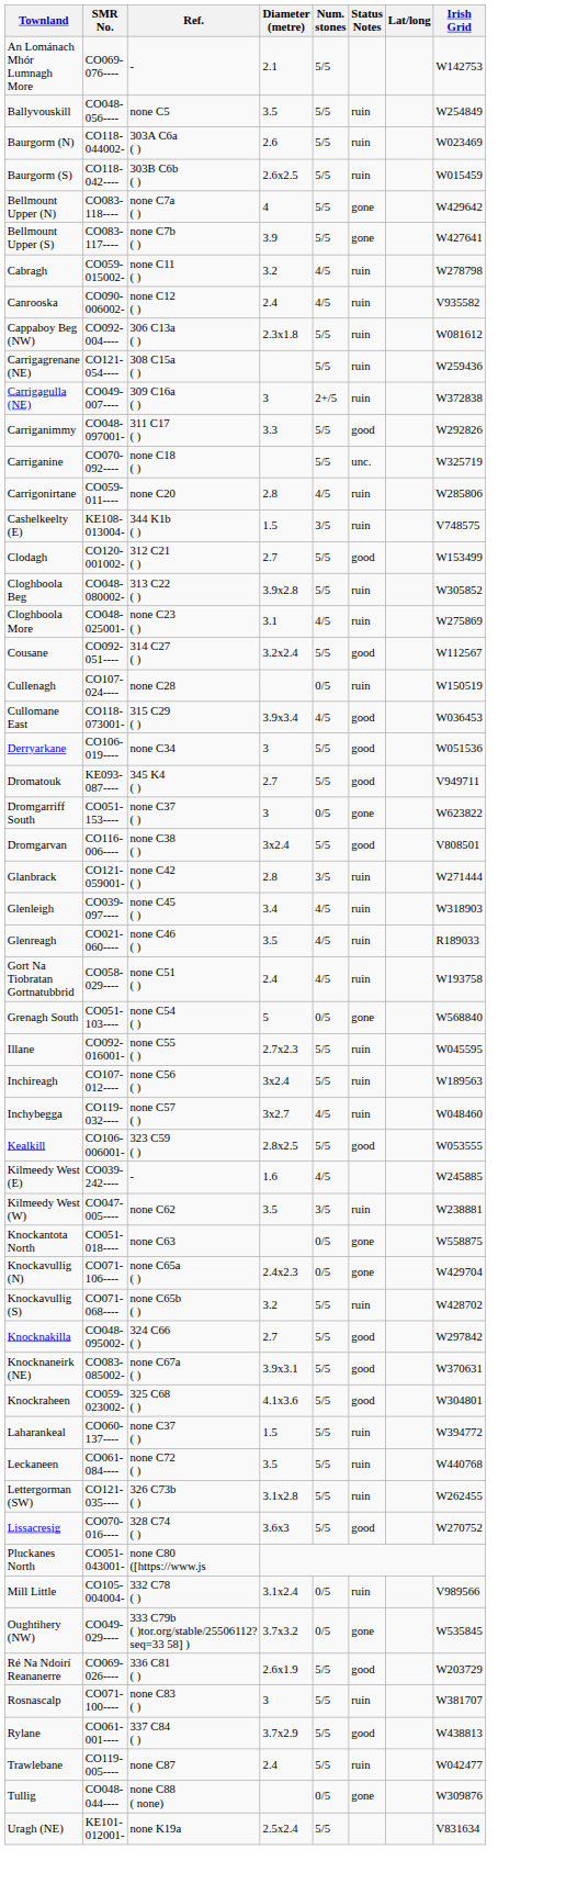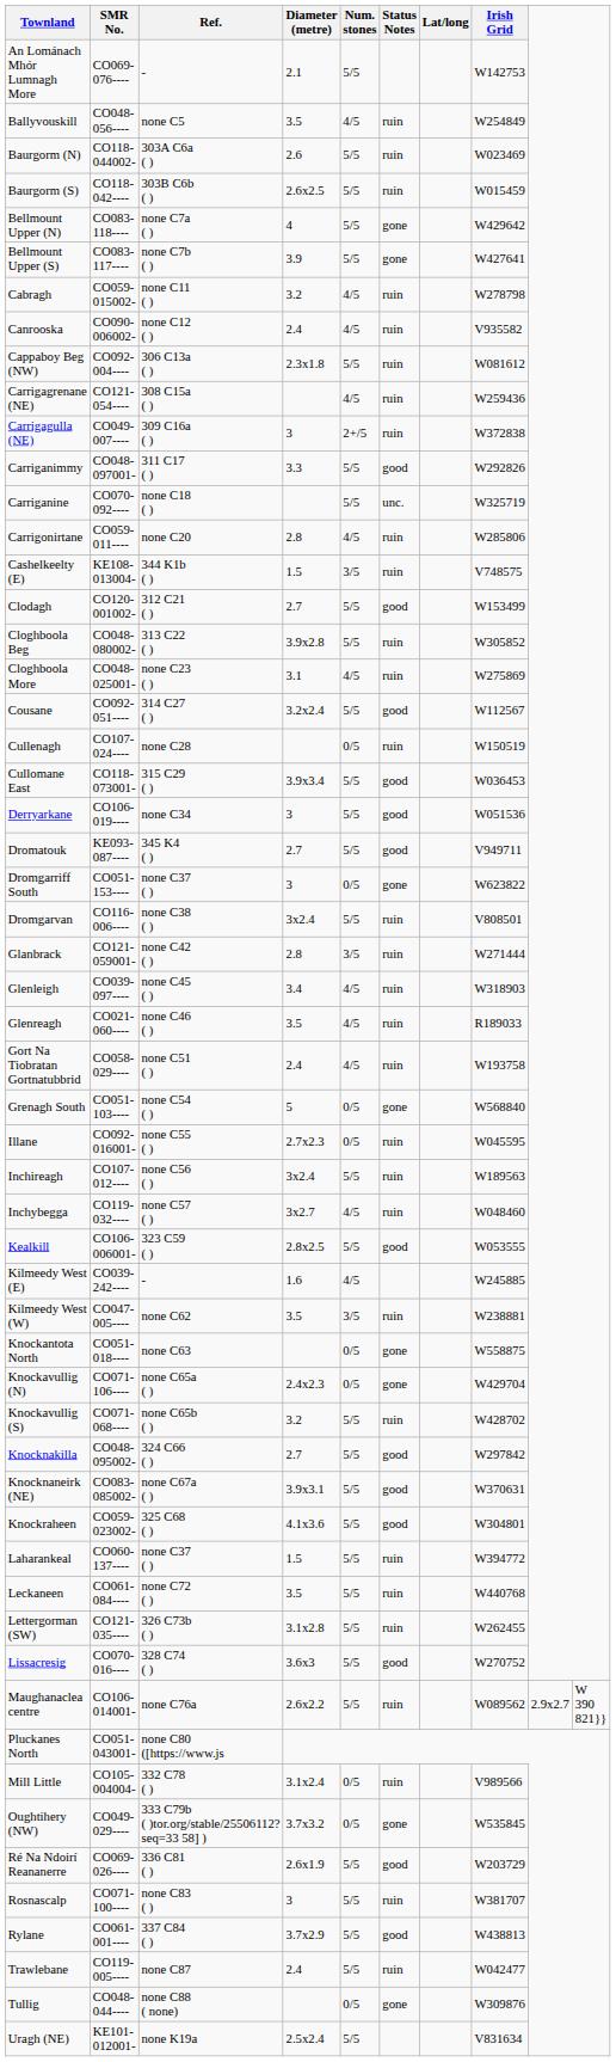 <table class="wikitable sortable">
 <tr>
 <th data-sort-type=text><a href='#'>Townland</a></th>
 <th data-sort-type=text>SMR No.</th>
 <th data-sort-type="text">Ref.</th>
 <th data-sort-type="number">Diameter<br>(metre)</th>
 <th data-sort-type="number">Num. stones</th>
 <th data-sort-type="number">Status<br>Notes</th>
 <th>Lat/long</th>
 <th data-sort-type=text style="width: 7em;"><a href='#'>Irish Grid</a></th>
 </tr>
 <tr>
 <td>An Lománach Mhór<br>Lumnagh More</td>
 <td>CO069-076----</td>
 <td>- <br></td>
 <td>2.1</td>
 <td Data-sort-value="6">5/5</td>
 <td Data-sort-value="9"></td>
 <td></td>
 <td>W142753</td>
 </tr>
 <tr>
 <td>Ballyvouskill</td>
 <td>CO048-056----</td>
 <td>none C5<br></td>
 <td>3.5</td>
-<td Data-sort-value="6">5/5</td>
+<td>4/5</td>
 <td Data-sort-value="3">ruin</td>
 <td></td>
 <td>W254849</td>
 </tr>
 <tr>
 <td>Baurgorm (N)</td>
 <td>CO118-044002-</td>
 <td>303A C6a<br>( )</td>
 <td>2.6</td>
 <td Data-sort-value="6">5/5</td>
 <td Data-sort-value="3">ruin</td>
 <td></td>
 <td>W023469</td>
 </tr>
 <tr>
 <td>Baurgorm (S)</td>
 <td>CO118-042----</td>
 <td>303B C6b<br>( )</td>
 <td>2.6x2.5</td>
 <td Data-sort-value="6">5/5</td>
 <td Data-sort-value="3">ruin</td>
 <td></td>
 <td>W015459</td>
 </tr>
 <tr>
 <td>Bellmount Upper (N)</td>
 <td>CO083-118----</td>
 <td>none C7a<br>( )</td>
 <td>4</td>
 <td Data-sort-value="6">5/5</td>
 <td Data-sort-value="4">gone</td>
 <td></td>
 <td>W429642</td>
 </tr>
 <tr>
 <td>Bellmount Upper (S)</td>
 <td>CO083-117----</td>
 <td>none C7b<br>( )</td>
 <td>3.9</td>
 <td Data-sort-value="6">5/5</td>
 <td Data-sort-value="4">gone</td>
 <td></td>
 <td>W427641</td>
 </tr>
 <tr>
 <td>Cabragh</td>
 <td>CO059-015002-</td>
 <td>none C11<br>( )</td>
 <td>3.2</td>
 <td>4/5</td>
 <td Data-sort-value="3">ruin</td>
 <td></td>
 <td>W278798</td>
 </tr>
 <tr>
 <td>Canrooska</td>
 <td>CO090-006002-</td>
 <td>none C12<br>( )</td>
 <td>2.4</td>
 <td>4/5</td>
 <td Data-sort-value="3">ruin</td>
 <td></td>
 <td>V935582</td>
 </tr>
 <tr>
 <td>Cappaboy Beg (NW)</td>
 <td>CO092-004----</td>
 <td>306 C13a<br>( )</td>
 <td>2.3x1.8</td>
 <td Data-sort-value="6">5/5</td>
 <td Data-sort-value="3">ruin</td>
 <td></td>
 <td>W081612</td>
 </tr>
 <tr>
 <td>Carrigagrenane (NE)</td>
 <td>CO121-054----</td>
 <td>308 C15a<br>( )</td>
 <td></td>
-<td Data-sort-value="6">5/5</td>
+<td Data-sort-value="4">4/5</td>
 <td Data-sort-value="3">ruin</td>
 <td></td>
 <td>W259436</td>
 </tr>
 <tr>
 <td><a href='#'>Carrigagulla (NE)</a></td>
 <td>CO049-007----</td>
 <td>309 C16a<br>( )</td>
 <td>3</td>
 <td Data-sort-value="2.5">2+/5</td>
 <td Data-sort-value="3">ruin</td>
 <td></td>
 <td>W372838</td>
 </tr>
 <tr>
 <td>Carriganimmy</td>
 <td>CO048-097001-</td>
 <td>311 C17<br>( )</td>
 <td>3.3</td>
 <td Data-sort-value="6">5/5</td>
 <td Data-sort-value="1">good</td>
 <td></td>
 <td>W292826</td>
 </tr>
 <tr>
 <td>Carriganine</td>
 <td>CO070-092----</td>
 <td>none C18<br>( )</td>
 <td></td>
 <td Data-sort-value="6">5/5</td>
 <td Data-sort-value="5">unc.</td>
 <td></td>
 <td>W325719</td>
 </tr>
 <tr>
 <td>Carrigonirtane</td>
 <td>CO059-011----</td>
 <td>none C20<br></td>
 <td>2.8</td>
 <td Data-sort-value="4">4/5</td>
 <td Data-sort-value="3">ruin</td>
 <td></td>
 <td>W285806</td>
 </tr>
 <tr>
 <td>Cashelkeelty (E)</td>
 <td>KE108-013004-</td>
 <td>344 K1b <br>( )</td>
 <td>1.5</td>
 <td>3/5</td>
 <td Data-sort-value="3">ruin</td>
 <td></td>
 <td>V748575</td>
 </tr>
 <tr>
 <td>Clodagh</td>
 <td>CO120-001002-</td>
 <td>312 C21<br>( )</td>
 <td>2.7</td>
 <td Data-sort-value="6">5/5</td>
 <td Data-sort-value="1">good</td>
 <td></td>
 <td>W153499</td>
 </tr>
 <tr>
 <td>Cloghboola Beg</td>
 <td>CO048-080002-</td>
 <td>313 C22<br>( )</td>
 <td>3.9x2.8</td>
 <td Data-sort-value="6">5/5</td>
 <td Data-sort-value="3">ruin</td>
 <td></td>
 <td>W305852</td>
 </tr>
 <tr>
 <td>Cloghboola More</td>
 <td>CO048-025001-</td>
 <td>none C23<br>( )</td>
 <td>3.1</td>
 <td>4/5</td>
 <td Data-sort-value="3">ruin</td>
 <td></td>
 <td>W275869</td>
 </tr>
 <tr>
 <td>Cousane</td>
 <td>CO092-051----</td>
 <td>314 C27<br>( )</td>
 <td>3.2x2.4</td>
 <td Data-sort-value="6">5/5</td>
 <td Data-sort-value="1">good</td>
 <td></td>
 <td>W112567</td>
 </tr>
 <tr>
 <td>Cullenagh</td>
 <td>CO107-024----</td>
 <td>none C28<br></td>
 <td></td>
 <td>0/5</td>
 <td Data-sort-value="3">ruin</td>
 <td></td>
 <td>W150519</td>
 </tr>
 <tr>
 <td>Cullomane East</td>
 <td>CO118-073001-</td>
 <td>315 C29<br>( )</td>
 <td>3.9x3.4</td>
-<td Data-sort-value="4">4/5</td>
+<td Data-sort-value="6">5/5</td>
 <td Data-sort-value="1">good</td>
 <td></td>
 <td>W036453</td>
 </tr>
 <tr>
 <td><a href='#'>Derryarkane</a></td>
 <td>CO106-019----</td>
 <td>none C34<br></td>
 <td>3</td>
 <td Data-sort-value="6">5/5</td>
 <td Data-sort-value="1">good</td>
 <td></td>
 <td>W051536</td>
 </tr>
 <tr>
 <td>Dromatouk</td>
 <td>KE093-087----</td>
 <td>345 K4<br>( )</td>
 <td>2.7</td>
 <td Data-sort-value="6">5/5</td>
 <td Data-sort-value="1">good</td>
 <td></td>
 <td>V949711</td>
 </tr>
 <tr>
 <td>Dromgarriff South</td>
 <td>CO051-153----</td>
 <td>none C37<br>( )</td>
 <td>3</td>
 <td>0/5</td>
 <td Data-sort-value="4">gone</td>
 <td></td>
 <td>W623822</td>
 </tr>
 <tr>
 <td>Dromgarvan</td>
 <td>CO116-006----</td>
 <td>none C38<br>( )</td>
 <td>3x2.4</td>
 <td Data-sort-value="6">5/5</td>
-<td Data-sort-value="1">good</td>
+<td Data-sort-value="3">ruin</td>
 <td></td>
 <td>V808501</td>
 </tr>
 <tr>
 <td>Glanbrack</td>
 <td>CO121-059001-</td>
 <td>none C42<br>( )</td>
 <td>2.8</td>
 <td>3/5</td>
 <td Data-sort-value="3">ruin</td>
 <td></td>
 <td>W271444</td>
 </tr>
 <tr>
 <td>Glenleigh</td>
 <td>CO039-097----</td>
 <td>none C45<br>( )</td>
 <td>3.4</td>
 <td Data-sort-value="4">4/5</td>
 <td Data-sort-value="3">ruin</td>
 <td></td>
 <td>W318903</td>
 </tr>
 <tr>
 <td>Glenreagh</td>
 <td>CO021-060----</td>
 <td>none C46<br>( )</td>
 <td>3.5</td>
 <td>4/5</td>
 <td Data-sort-value="3">ruin</td>
 <td></td>
 <td>R189033</td>
 </tr>
 <tr>
 <td>Gort Na Tiobratan<br>Gortnatubbrid</td>
 <td>CO058-029----</td>
 <td>none C51<br>( )</td>
 <td>2.4</td>
 <td>4/5</td>
 <td Data-sort-value="3">ruin</td>
 <td></td>
 <td>W193758</td>
 </tr>
 <tr>
 <td>Grenagh South</td>
 <td>CO051-103----</td>
 <td>none C54<br>( )</td>
 <td>5</td>
 <td>0/5</td>
 <td Data-sort-value="4">gone</td>
 <td></td>
 <td>W568840</td>
 </tr>
 <tr>
 <td>Illane</td>
 <td>CO092-016001-</td>
 <td>none C55<br>( )</td>
 <td>2.7x2.3</td>
-<td Data-sort-value="6">5/5</td>
+<td>0/5</td>
 <td Data-sort-value="3">ruin</td>
 <td></td>
 <td>W045595</td>
 </tr>
 <tr>
 <td>Inchireagh</td>
 <td>CO107-012----</td>
 <td>none C56<br>( )</td>
 <td>3x2.4</td>
 <td Data-sort-value="6">5/5</td>
 <td Data-sort-value="3">ruin</td>
 <td></td>
 <td>W189563</td>
 </tr>
 <tr>
 <td>Inchybegga</td>
 <td>CO119-032----</td>
 <td>none C57<br>( )</td>
 <td>3x2.7</td>
 <td>4/5</td>
 <td Data-sort-value="3">ruin</td>
 <td></td>
 <td>W048460</td>
 </tr>
 <tr>
 <td><a href='#'>Kealkill</a></td>
 <td>CO106-006001-</td>
 <td>323 C59<br>( )</td>
 <td>2.8x2.5</td>
 <td Data-sort-value="6">5/5</td>
 <td Data-sort-value="1">good</td>
 <td></td>
 <td>W053555</td>
 </tr>
 <tr>
 <td>Kilmeedy West (E)</td>
 <td>CO039-242----</td>
 <td>-<br></td>
 <td>1.6</td>
 <td Data-sort-value="4">4/5</td>
 <td Data-sort-value="9"></td>
 <td></td>
 <td>W245885</td>
 </tr>
 <tr>
 <td>Kilmeedy West (W)</td>
 <td>CO047-005----</td>
 <td>none C62<br></td>
 <td>3.5</td>
 <td Data-sort-value="3">3/5</td>
 <td Data-sort-value="3">ruin</td>
 <td></td>
 <td>W238881</td>
 </tr>
 <tr>
 <td>Knockantota North</td>
 <td>CO051-018----</td>
 <td>none C63<br></td>
 <td></td>
 <td>0/5</td>
 <td Data-sort-value="4">gone</td>
 <td></td>
 <td>W558875</td>
 </tr>
 <tr>
 <td>Knockavullig (N)</td>
 <td>CO071-106----</td>
 <td>none C65a<br>( )</td>
 <td>2.4x2.3</td>
 <td Data-sort-value="0">0/5</td>
 <td Data-sort-value="4">gone</td>
 <td></td>
 <td>W429704</td>
 </tr>
 <tr>
 <td>Knockavullig (S)</td>
 <td>CO071-068----</td>
 <td>none C65b<br>( )</td>
 <td>3.2</td>
 <td Data-sort-value="6">5/5</td>
 <td Data-sort-value="3">ruin</td>
 <td></td>
 <td>W428702</td>
 </tr>
 <tr>
 <td><a href='#'>Knocknakilla</a></td>
 <td>CO048-095002-</td>
 <td>324 C66<br>( )</td>
 <td>2.7</td>
 <td Data-sort-value="6">5/5</td>
 <td Data-sort-value="1">good</td>
 <td></td>
 <td>W297842</td>
 </tr>
 <tr>
 <td>Knocknaneirk (NE)</td>
 <td>CO083-085002-</td>
 <td>none C67a<br>( )</td>
 <td>3.9x3.1</td>
 <td Data-sort-value="6">5/5</td>
 <td Data-sort-value="1">good</td>
 <td></td>
 <td>W370631</td>
 </tr>
 <tr>
 <td>Knockraheen</td>
 <td>CO059-023002-</td>
 <td>325 C68<br>( )</td>
 <td>4.1x3.6</td>
 <td Data-sort-value="6">5/5</td>
 <td Data-sort-value="1">good</td>
 <td></td>
 <td>W304801</td>
 </tr>
 <tr>
 <td>Laharankeal</td>
 <td>CO060-137----</td>
 <td>none C37<br>( )</td>
 <td>1.5</td>
 <td Data-sort-value="6">5/5</td>
 <td Data-sort-value="3">ruin</td>
 <td></td>
 <td>W394772</td>
 </tr>
 <tr>
 <td>Leckaneen</td>
 <td>CO061-084----</td>
 <td>none C72<br>( )</td>
 <td>3.5</td>
 <td Data-sort-value="6">5/5</td>
 <td Data-sort-value="3">ruin</td>
 <td></td>
 <td>W440768</td>
 </tr>
 <tr>
 <td>Lettergorman (SW)</td>
 <td>CO121-035----</td>
 <td>326 C73b<br>( )</td>
 <td>3.1x2.8</td>
 <td Data-sort-value="6">5/5</td>
 <td Data-sort-value="3">ruin</td>
 <td></td>
 <td>W262455</td>
 </tr>
 <tr>
 <td><a href='#'>Lissacresig</a></td>
 <td>CO070-016----</td>
 <td>328 C74<br>( )</td>
 <td>3.6x3</td>
 <td Data-sort-value="6">5/5</td>
 <td Data-sort-value="1">good</td>
 <td></td>
 <td>W270752</td>
 </tr>
 <tr>
+<td>Maughanaclea centre</td>
+<td>CO106-014001-</td>
+<td>none C76a<br></td>
+<td>2.6x2.2</td>
+<td Data-sort-value="6">5/5</td>
+<td Data-sort-value="3">ruin</td>
+<td></td>
+<td>W089562</td>
+<td>2.9x2.7</td>
+<td Data-sort-value="6">W 390 821}}</td>
+</tr>
+<tr>
 <td>Pluckanes North</td>
 <td>CO051-043001-</td>
 <td>none C80<br>([https://www.js</td>
 </tr>
 <tr>
 <td>Mill Little</td>
 <td>CO105-004004-</td>
 <td>332 C78<br>( )</td>
 <td>3.1x2.4</td>
 <td>0/5</td>
 <td Data-sort-value="3">ruin</td>
 <td></td>
 <td>V989566</td>
 </tr>
 <tr>
 <td>Oughtihery (NW)</td>
 <td>CO049-029----</td>
 <td>333 C79b<br>( )tor.org/stable/25506112?seq=33 58] )</td>
 <td>3.7x3.2</td>
 <td>0/5</td>
 <td Data-sort-value="4">gone</td>
 <td></td>
 <td>W535845</td>
 </tr>
 <tr |5/5>
 <td>Ré Na Ndoirí <br>Reananerre</td>
 <td>CO069-026----</td>
 <td>336 C81<br>( )</td>
 <td>2.6x1.9</td>
 <td Data-sort-value="6">5/5</td>
 <td Data-sort-value="1">good</td>
 <td></td>
 <td>W203729</td>
 </tr>
 <tr>
 <td>Rosnascalp</td>
 <td>CO071-100----</td>
 <td>none C83<br>( )</td>
 <td>3</td>
 <td Data-sort-value="6">5/5</td>
 <td Data-sort-value="3">ruin</td>
 <td></td>
 <td>W381707</td>
 </tr>
 <tr>
 <td>Rylane</td>
 <td>CO061-001----</td>
 <td>337 C84<br>( )</td>
 <td>3.7x2.9</td>
 <td Data-sort-value="6">5/5</td>
 <td Data-sort-value="1">good</td>
 <td></td>
 <td>W438813</td>
 </tr>
 <tr>
 <td>Trawlebane</td>
 <td>CO119-005----</td>
 <td>none C87<br></td>
 <td>2.4</td>
 <td Data-sort-value="6">5/5</td>
 <td Data-sort-value="3">ruin</td>
 <td></td>
 <td>W042477</td>
 </tr>
 <tr>
 <td>Tullig</td>
 <td>CO048-044----</td>
 <td>none C88<br>( none)</td>
 <td></td>
 <td>0/5</td>
 <td Data-sort-value="4">gone</td>
 <td></td>
 <td>W309876</td>
 </tr>
 <tr>
 <td>Uragh (NE)</td>
 <td>KE101-012001-</td>
 <td>none K19a <br></td>
 <td>2.5x2.4</td>
 <td Data-sort-value="6">5/5</td>
 <td Data-sort-value="9"></td>
 <td></td>
 <td>V831634</td>
 </tr>
 </table>
